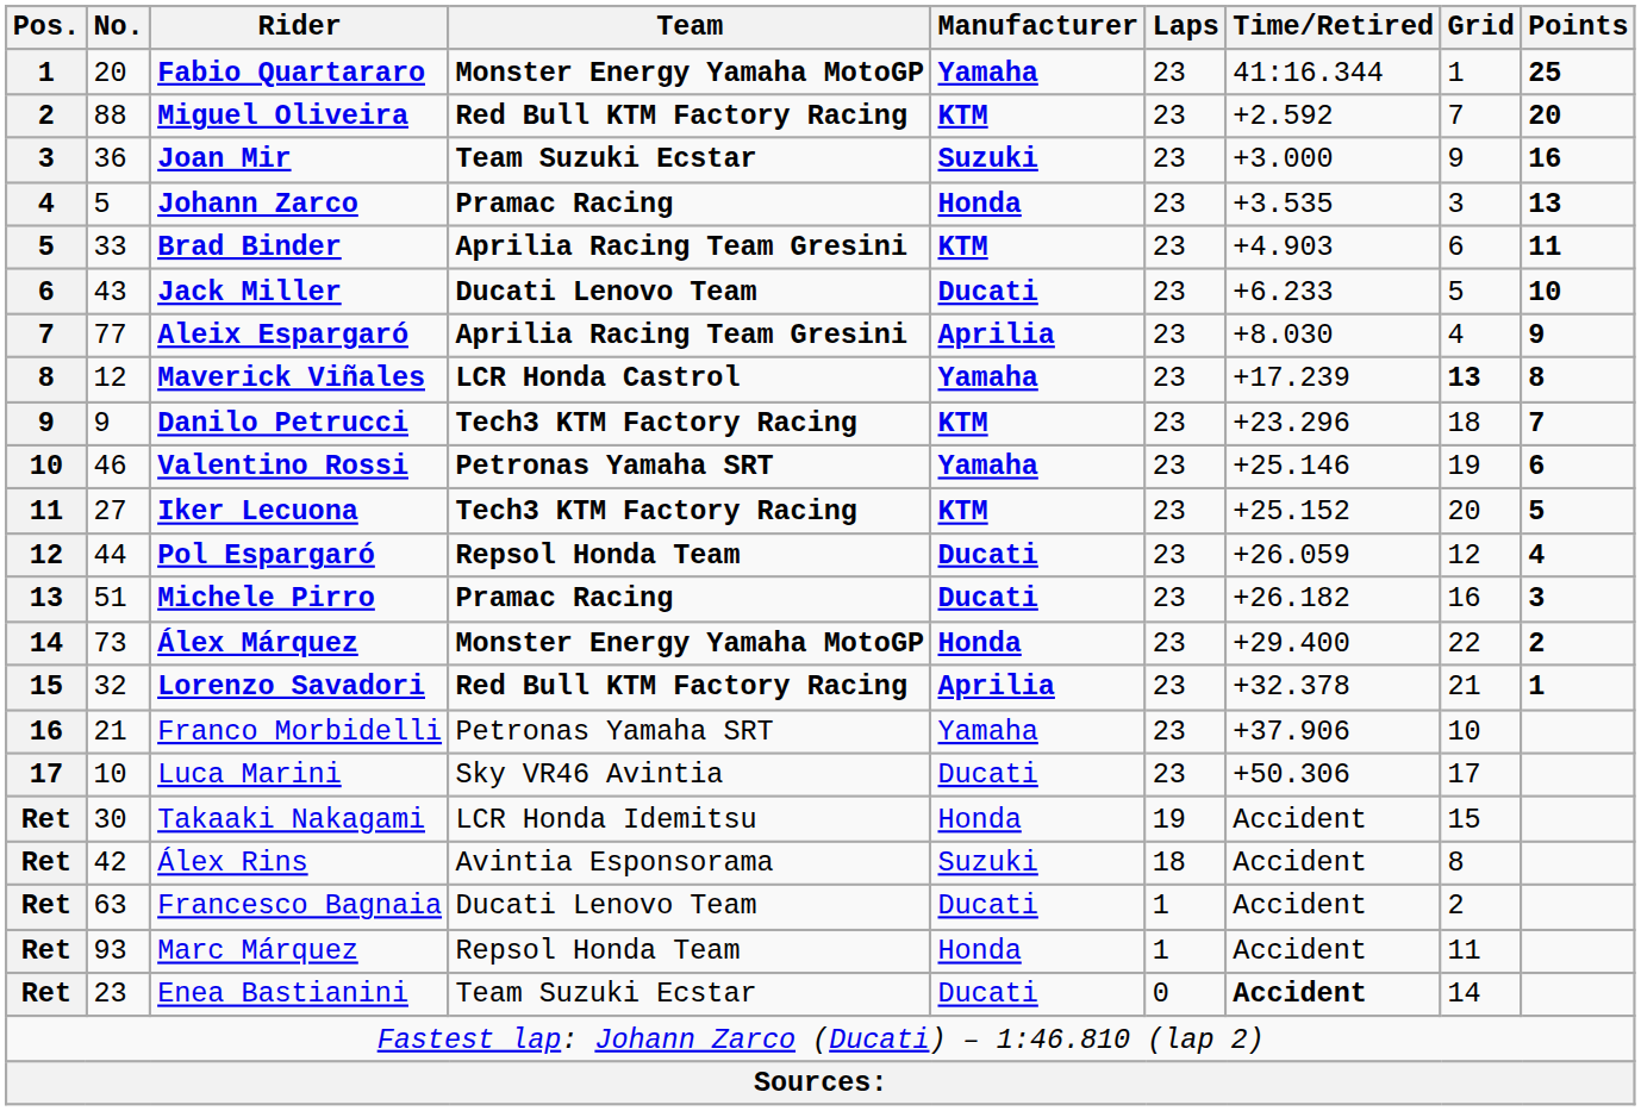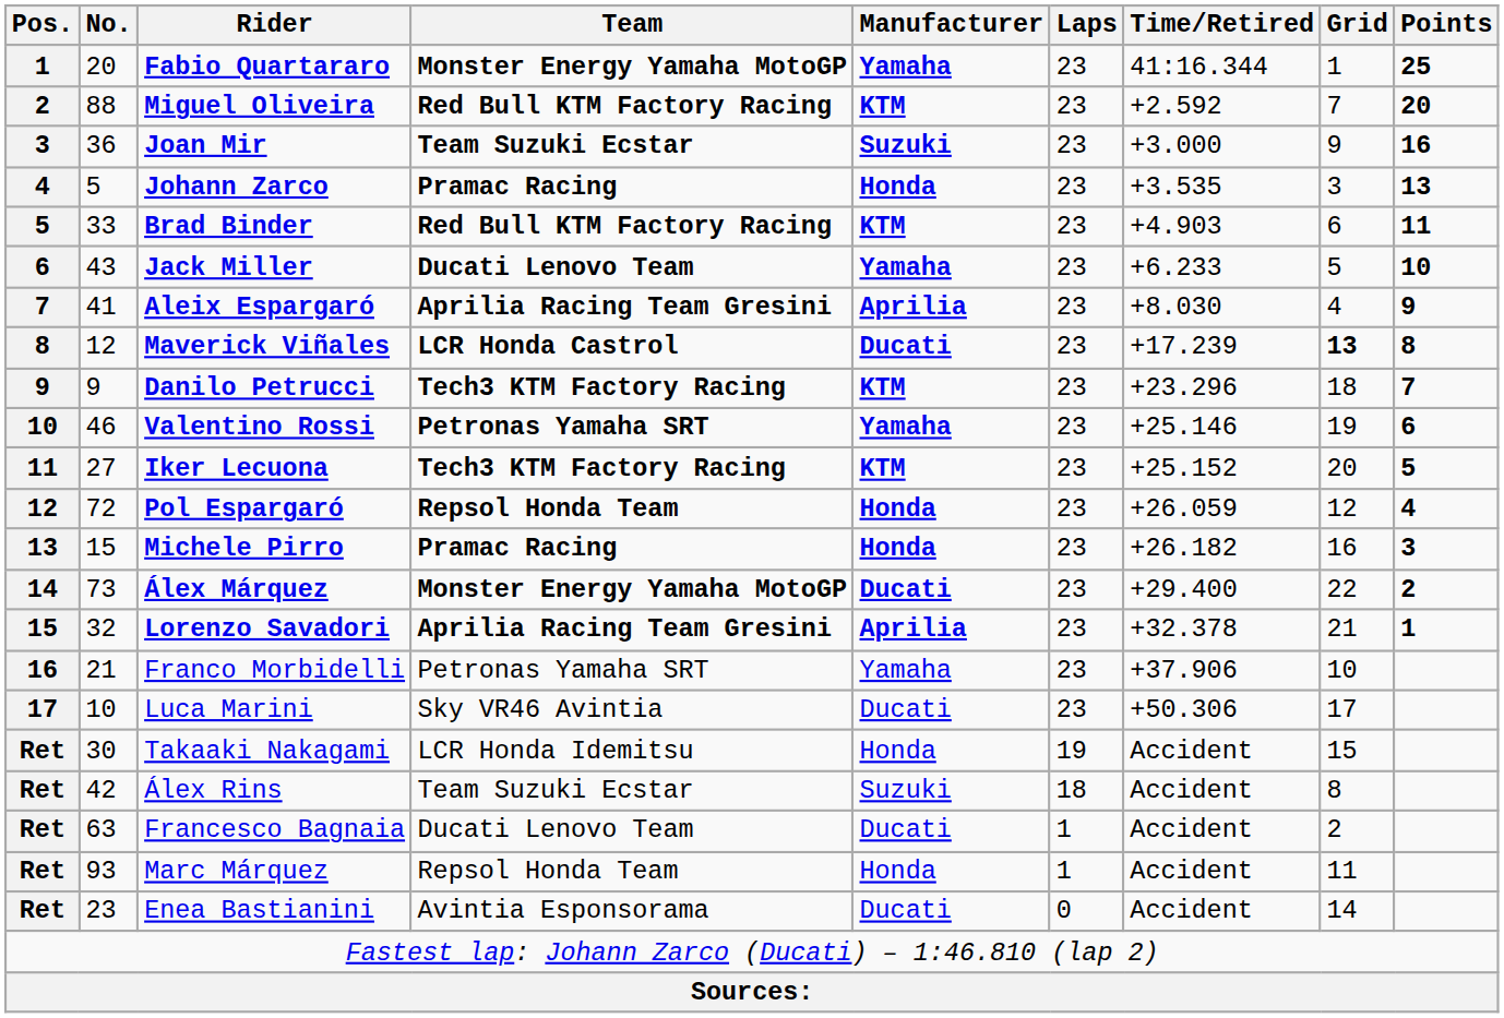 <table class="wikitable" style="font-size: 85%;">
 <tr>
 <th>Pos.</th>
 <th>No.</th>
 <th>Rider</th>
 <th>Team</th>
 <th>Manufacturer</th>
 <th>Laps</th>
 <th>Time/Retired</th>
 <th>Grid</th>
 <th>Points</th>
 </tr>
 <tr>
 <th>1</th>
 <td>20</td>
 <td> <strong><a href='#'>Fabio Quartararo</a></strong></td>
 <td><strong>Monster Energy Yamaha MotoGP</strong></td>
 <td><strong><a href='#'>Yamaha</a></strong></td>
 <td>23</td>
 <td>41:16.344</td>
 <td>1</td>
 <td><strong>25</strong></td>
 </tr>
 <tr>
 <th>2</th>
 <td>88</td>
 <td> <strong><a href='#'>Miguel Oliveira</a></strong></td>
 <td><strong>Red Bull KTM Factory Racing</strong></td>
 <td><strong><a href='#'>KTM</a></strong></td>
 <td>23</td>
 <td>+2.592</td>
 <td>7</td>
 <td><strong>20</strong></td>
 </tr>
 <tr>
 <th>3</th>
 <td>36</td>
 <td> <strong><a href='#'>Joan Mir</a></strong></td>
 <td><strong>Team Suzuki Ecstar</strong></td>
 <td><strong><a href='#'>Suzuki</a></strong></td>
 <td>23</td>
 <td>+3.000</td>
 <td>9</td>
 <td><strong>16</strong></td>
 </tr>
 <tr>
 <th>4</th>
 <td>5</td>
 <td> <strong><a href='#'>Johann Zarco</a></strong></td>
 <td><strong>Pramac Racing</strong></td>
 <td><strong><a href='#'>Honda</a></strong></td>
 <td>23</td>
 <td>+3.535</td>
 <td>3</td>
 <td><strong>13</strong></td>
 </tr>
 <tr>
 <th>5</th>
 <td>33</td>
 <td> <strong><a href='#'>Brad Binder</a></strong></td>
-<td><strong>Aprilia Racing Team Gresini</strong></td>
+<td><strong>Red Bull KTM Factory Racing</strong></td>
 <td><strong><a href='#'>KTM</a></strong></td>
 <td>23</td>
 <td>+4.903</td>
 <td>6</td>
 <td><strong>11</strong></td>
 </tr>
 <tr>
 <th>6</th>
 <td>43</td>
 <td> <strong><a href='#'>Jack Miller</a></strong></td>
 <td><strong>Ducati Lenovo Team</strong></td>
-<td><strong><a href='#'>Ducati</a></strong></td>
+<td><strong><a href='#'>Yamaha</a></strong></td>
 <td>23</td>
 <td>+6.233</td>
 <td>5</td>
 <td><strong>10</strong></td>
 </tr>
 <tr>
 <th>7</th>
-<td>77</td>
+<td>41</td>
 <td> <strong><a href='#'>Aleix Espargaró</a></strong></td>
 <td><strong>Aprilia Racing Team Gresini</strong></td>
 <td><strong><a href='#'>Aprilia</a></strong></td>
 <td>23</td>
 <td>+8.030</td>
 <td>4</td>
 <td><strong>9</strong></td>
 </tr>
 <tr>
 <th>8</th>
 <td>12</td>
 <td> <strong><a href='#'>Maverick Viñales</a></strong></td>
 <td><strong>LCR Honda Castrol</strong></td>
-<td><strong><a href='#'>Yamaha</a></strong></td>
+<td><strong><a href='#'>Ducati</a></strong></td>
 <td>23</td>
 <td>+17.239</td>
 <td><strong>13</strong></td>
 <td><strong>8</strong></td>
 </tr>
 <tr>
 <th>9</th>
 <td>9</td>
 <td> <strong><a href='#'>Danilo Petrucci</a></strong></td>
 <td><strong>Tech3 KTM Factory Racing</strong></td>
 <td><strong><a href='#'>KTM</a></strong></td>
 <td>23</td>
 <td>+23.296</td>
 <td>18</td>
 <td><strong>7</strong></td>
 </tr>
 <tr>
 <th>10</th>
 <td>46</td>
 <td> <strong><a href='#'>Valentino Rossi</a></strong></td>
 <td><strong>Petronas Yamaha SRT</strong></td>
 <td><strong><a href='#'>Yamaha</a></strong></td>
 <td>23</td>
 <td>+25.146</td>
 <td>19</td>
 <td><strong>6</strong></td>
 </tr>
 <tr>
 <th>11</th>
 <td>27</td>
 <td> <strong><a href='#'>Iker Lecuona</a></strong></td>
 <td><strong>Tech3 KTM Factory Racing</strong></td>
 <td><strong><a href='#'>KTM</a></strong></td>
 <td>23</td>
 <td>+25.152</td>
 <td>20</td>
 <td><strong>5</strong></td>
 </tr>
 <tr>
 <th>12</th>
-<td>44</td>
+<td>72</td>
 <td> <strong><a href='#'>Pol Espargaró</a></strong></td>
 <td><strong>Repsol Honda Team</strong></td>
-<td><strong><a href='#'>Ducati</a></strong></td>
+<td><strong><a href='#'>Honda</a></strong></td>
 <td>23</td>
 <td>+26.059</td>
 <td>12</td>
 <td><strong>4</strong></td>
 </tr>
 <tr>
 <th>13</th>
-<td>51</td>
+<td>15</td>
 <td> <strong><a href='#'>Michele Pirro</a></strong></td>
 <td><strong>Pramac Racing</strong></td>
-<td><strong><a href='#'>Ducati</a></strong></td>
+<td><strong><a href='#'>Honda</a></strong></td>
 <td>23</td>
 <td>+26.182</td>
 <td>16</td>
 <td><strong>3</strong></td>
 </tr>
 <tr>
 <th>14</th>
 <td>73</td>
 <td> <strong><a href='#'>Álex Márquez</a></strong></td>
 <td><strong>Monster Energy Yamaha MotoGP</strong></td>
-<td><strong><a href='#'>Honda</a></strong></td>
+<td><strong><a href='#'>Ducati</a></strong></td>
 <td>23</td>
 <td>+29.400</td>
 <td>22</td>
 <td><strong>2</strong></td>
 </tr>
 <tr>
 <th>15</th>
 <td>32</td>
 <td> <strong><a href='#'>Lorenzo Savadori</a></strong></td>
-<td><strong>Red Bull KTM Factory Racing</strong></td>
+<td><strong>Aprilia Racing Team Gresini</strong></td>
 <td><strong><a href='#'>Aprilia</a></strong></td>
 <td>23</td>
 <td>+32.378</td>
 <td>21</td>
 <td><strong>1</strong></td>
 </tr>
 <tr>
 <th>16</th>
 <td>21</td>
 <td> <a href='#'>Franco Morbidelli</a></td>
 <td>Petronas Yamaha SRT</td>
 <td><a href='#'>Yamaha</a></td>
 <td>23</td>
 <td>+37.906</td>
 <td>10</td>
 <td></td>
 </tr>
 <tr>
 <th>17</th>
 <td>10</td>
 <td> <a href='#'>Luca Marini</a></td>
 <td>Sky VR46 Avintia</td>
 <td><a href='#'>Ducati</a></td>
 <td>23</td>
 <td>+50.306</td>
 <td>17</td>
 <td></td>
 </tr>
 <tr>
 <th>Ret</th>
 <td>30</td>
 <td> <a href='#'>Takaaki Nakagami</a></td>
 <td>LCR Honda Idemitsu</td>
 <td><a href='#'>Honda</a></td>
 <td>19</td>
 <td>Accident</td>
 <td>15</td>
 <td></td>
 </tr>
 <tr>
 <th>Ret</th>
 <td>42</td>
 <td> <a href='#'>Álex Rins</a></td>
-<td>Avintia Esponsorama</td>
+<td>Team Suzuki Ecstar</td>
 <td><a href='#'>Suzuki</a></td>
 <td>18</td>
 <td>Accident</td>
 <td>8</td>
 <td></td>
 </tr>
 <tr>
 <th>Ret</th>
 <td>63</td>
 <td> <a href='#'>Francesco Bagnaia</a></td>
 <td>Ducati Lenovo Team</td>
 <td><a href='#'>Ducati</a></td>
 <td>1</td>
 <td>Accident</td>
 <td>2</td>
 <td></td>
 </tr>
 <tr>
 <th>Ret</th>
 <td>93</td>
 <td> <a href='#'>Marc Márquez</a></td>
 <td>Repsol Honda Team</td>
 <td><a href='#'>Honda</a></td>
 <td>1</td>
 <td>Accident</td>
 <td>11</td>
 <td></td>
 </tr>
 <tr>
 <th>Ret</th>
 <td>23</td>
 <td> <a href='#'>Enea Bastianini</a></td>
-<td>Team Suzuki Ecstar</td>
+<td>Avintia Esponsorama</td>
 <td><a href='#'>Ducati</a></td>
 <td>0</td>
-<td><strong>Accident</strong></td>
+<td>Accident</td>
 <td>14</td>
 <td></td>
 </tr>
 <tr class="sortbottom">
 <td colspan="9" style="text-align:center"><em><a href='#'>Fastest lap</a>:  <a href='#'>Johann Zarco</a> (<a href='#'>Ducati</a>) – 1:46.810 (lap 2)</em></td>
 </tr>
 <tr>
 <th colspan=9>Sources:</th>
 </tr>
 </table>
